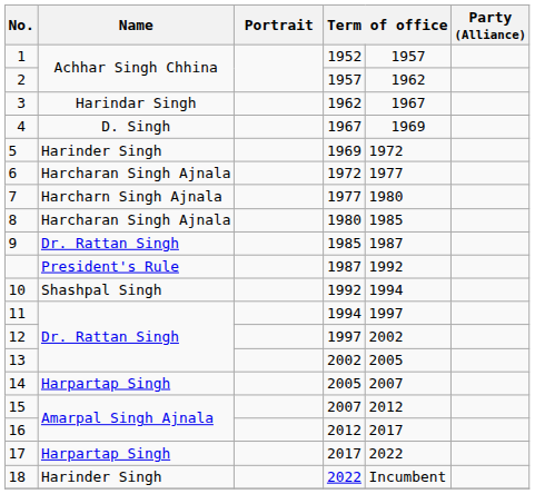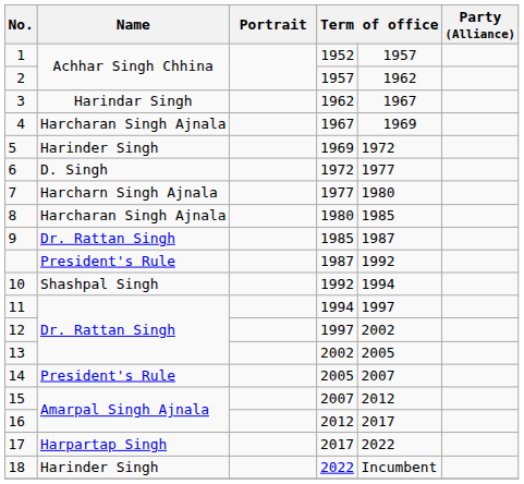 <table class="wikitable sortable">
 <tr>
 <th>No.</th>
 <th>Name</th>
 <th width=75>Portrait</th>
 <th colspan="2">Term of office</th>
 <th colspan=2>Party<br><small>(Alliance)</small></th>
 </tr>
 <tr align="center">
 <td>1</td>
 <td rowspan="2">Achhar Singh Chhina</td>
 <td rowspan="2"></td>
 <td>1952</td>
 <td>1957</td>
 <td></td>
 </tr>
 <tr align="center">
 <td>2</td>
 <td>1957</td>
 <td>1962</td>
 </tr>
 <tr align="center">
 <td>3</td>
 <td>Harindar Singh</td>
 <td></td>
 <td>1962</td>
 <td>1967</td>
 <td></td>
 </tr>
 <tr align="center">
 <td>4</td>
-<td>D. Singh</td>
+<td>Harcharan Singh Ajnala</td>
 <td></td>
 <td>1967</td>
 <td>1969</td>
 <td></td>
 </tr>
 <tr>
 <td>5</td>
 <td>Harinder Singh</td>
 <td></td>
 <td>1969</td>
 <td>1972</td>
 <td></td>
 </tr>
 <tr>
 <td>6</td>
-<td>Harcharan Singh Ajnala</td>
+<td>D. Singh</td>
 <td></td>
 <td>1972</td>
 <td>1977</td>
 </tr>
 <tr>
 <td>7</td>
 <td>Harcharn Singh Ajnala</td>
 <td></td>
 <td>1977</td>
 <td>1980</td>
 <td></td>
 </tr>
 <tr>
 <td>8</td>
 <td>Harcharan Singh Ajnala</td>
 <td></td>
 <td>1980</td>
 <td>1985</td>
 <td></td>
 </tr>
 <tr>
 <td>9</td>
 <td><a href='#'>Dr. Rattan Singh</a></td>
 <td></td>
 <td>1985</td>
 <td>1987</td>
 <td></td>
 </tr>
 <tr>
 <td></td>
 <td><a href='#'>President's Rule</a></td>
 <td></td>
 <td>1987</td>
 <td>1992</td>
 <td></td>
 </tr>
 <tr>
 <td>10</td>
 <td>Shashpal Singh</td>
 <td></td>
 <td>1992</td>
 <td>1994</td>
 <td></td>
 </tr>
 <tr>
 <td>11</td>
 <td rowspan="3"><a href='#'>Dr. Rattan Singh</a></td>
 <td></td>
 <td>1994</td>
 <td>1997</td>
 <td></td>
 </tr>
 <tr>
 <td>12</td>
 <td></td>
 <td>1997</td>
 <td>2002</td>
 <td></td>
 </tr>
 <tr>
 <td>13</td>
 <td></td>
 <td>2002</td>
 <td>2005</td>
 </tr>
 <tr>
 <td>14</td>
-<td><a href='#'>Harpartap Singh</a></td>
+<td><a href='#'>President's Rule</a></td>
 <td></td>
 <td>2005</td>
 <td>2007</td>
 <td></td>
 </tr>
 <tr>
 <td>15</td>
 <td rowspan="2"><a href='#'>Amarpal Singh Ajnala</a></td>
 <td></td>
 <td>2007</td>
 <td>2012</td>
 <td></td>
 </tr>
 <tr>
 <td>16</td>
 <td></td>
 <td>2012</td>
 <td>2017</td>
 </tr>
 <tr>
 <td>17</td>
 <td><a href='#'>Harpartap Singh</a></td>
 <td></td>
 <td>2017</td>
 <td>2022</td>
 <td></td>
 </tr>
 <tr>
 <td>18</td>
 <td>Harinder Singh</td>
 <td></td>
 <td><a href='#'>2022</a></td>
 <td>Incumbent</td>
 <td></td>
 </tr>
 <tr>
 </tr>
 </table>
